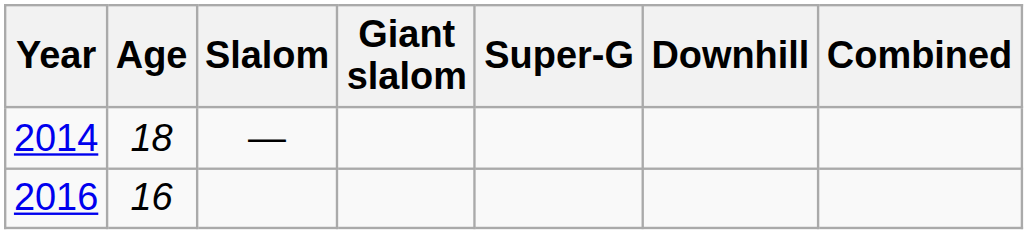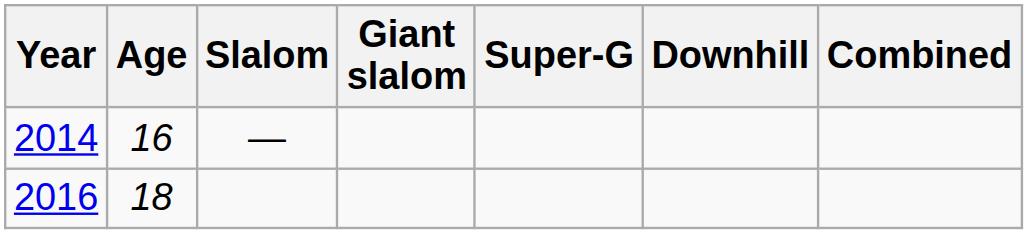 <table class=wikitable style="text-align:center">
 <tr>
 <th>Year</th>
 <th>Age</th>
 <th>Slalom</th>
 <th>Giant<br>slalom</th>
 <th>Super-G</th>
 <th>Downhill</th>
 <th>Combined</th>
 </tr>
 <tr>
 <td><a href='#'>2014</a></td>
-<td><em>18</em></td>
+<td><em>16</em></td>
 <td>—</td>
 <td></td>
 <td></td>
 <td></td>
 <td></td>
 </tr>
 <tr>
 <td><a href='#'>2016</a></td>
-<td><em>16</em></td>
+<td><em>18</em></td>
 <td></td>
 <td></td>
 <td></td>
 <td></td>
 <td></td>
 </tr>
 </table>
